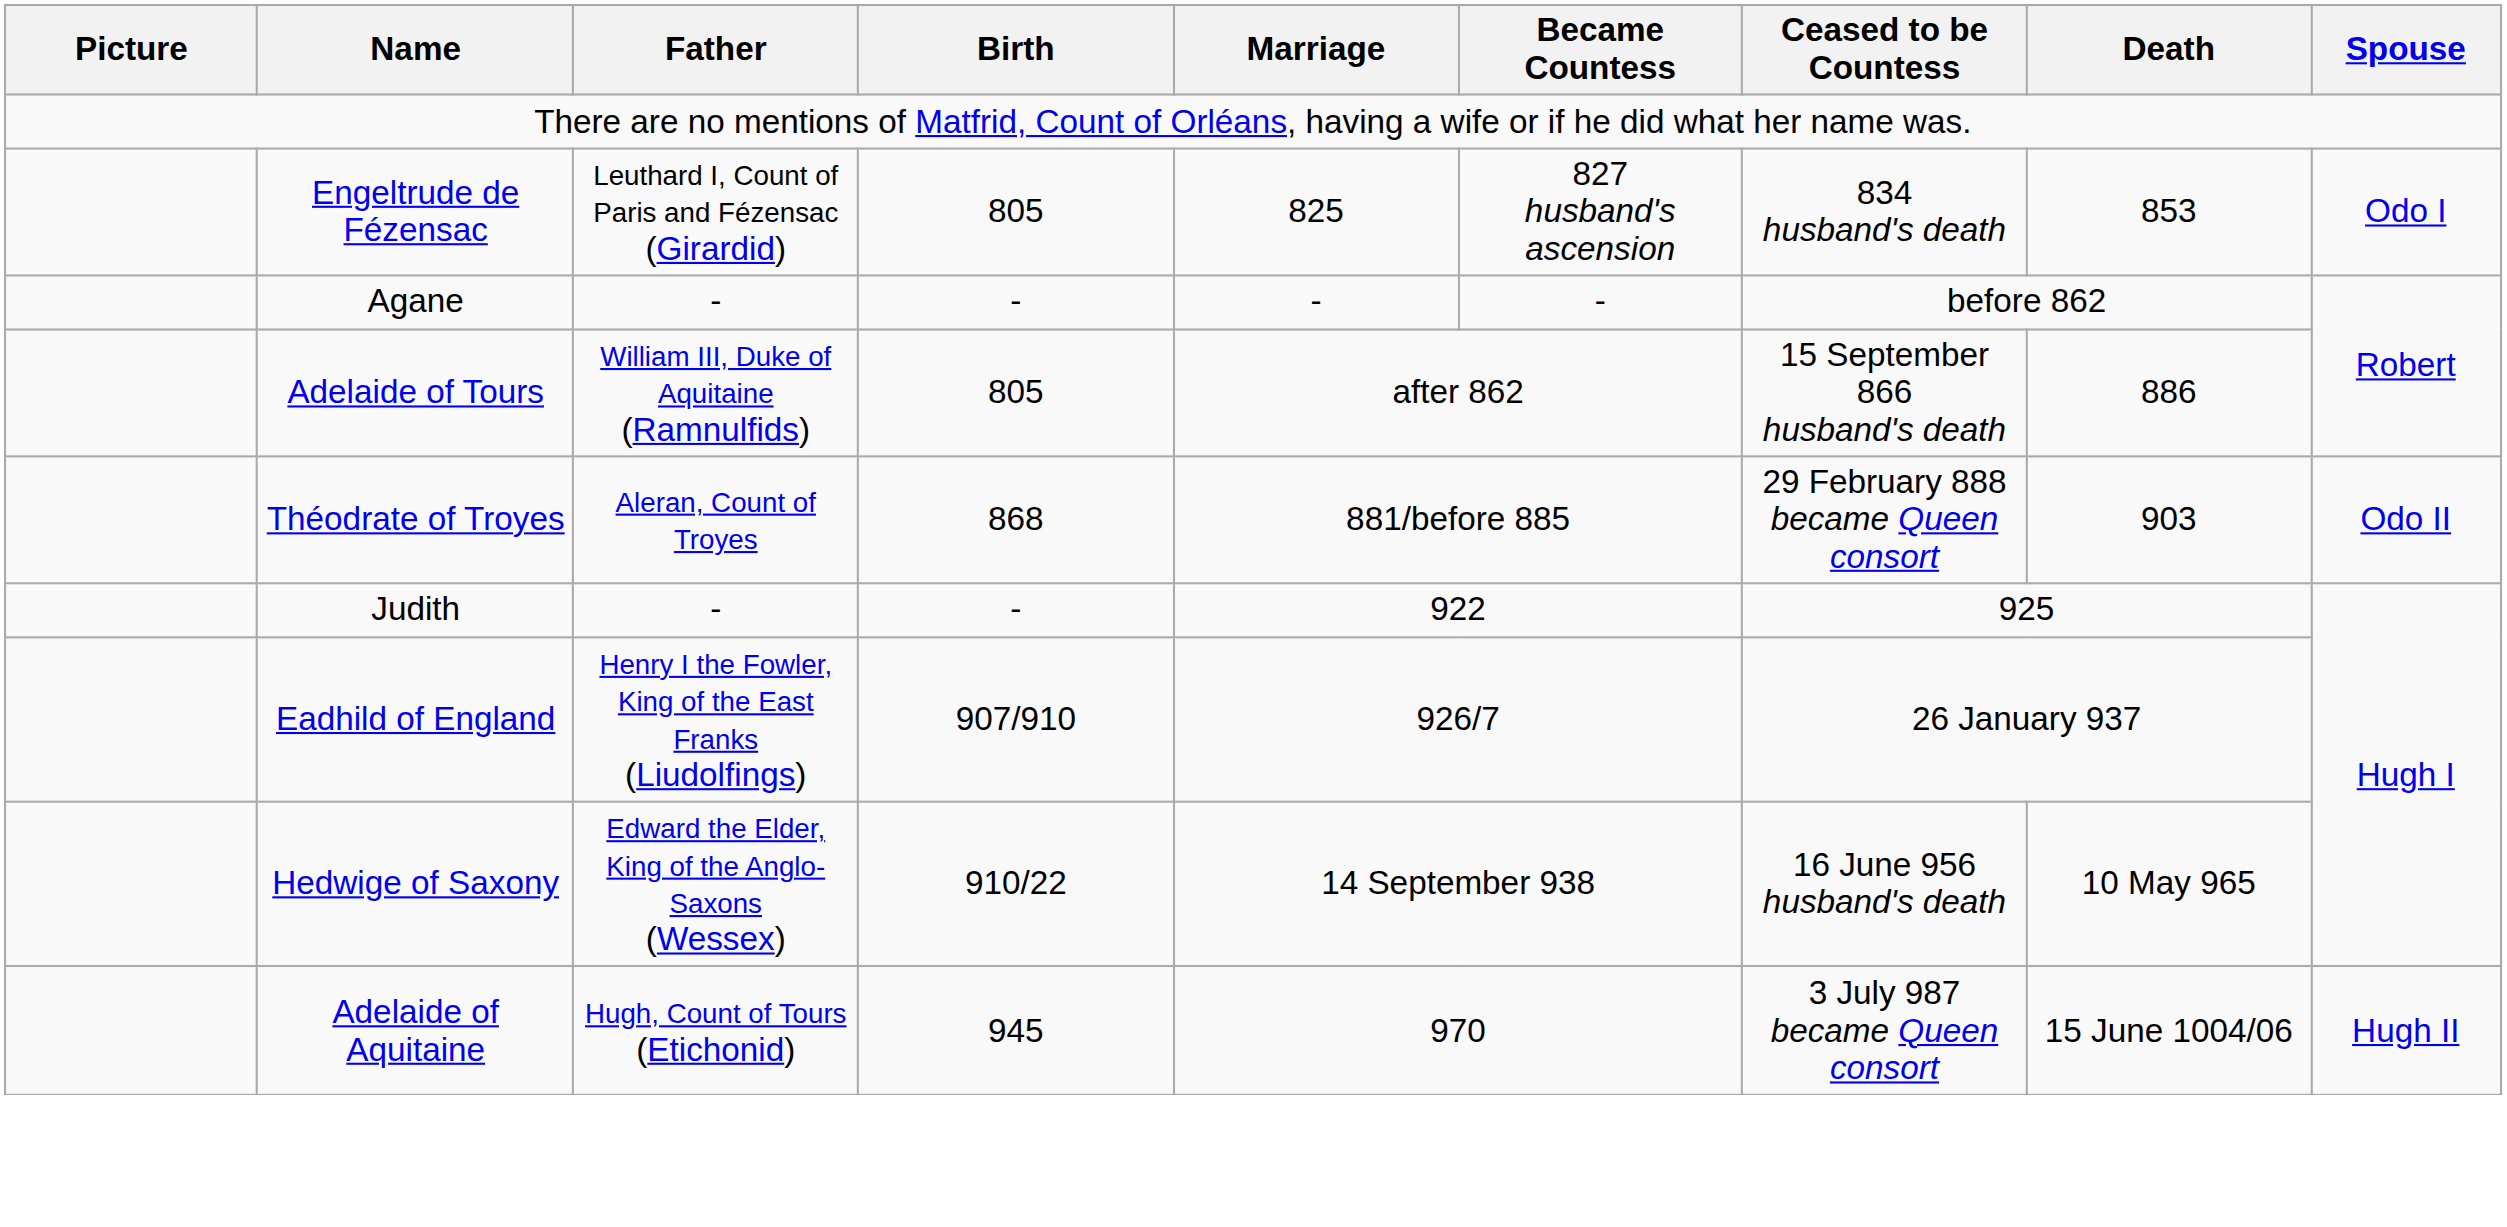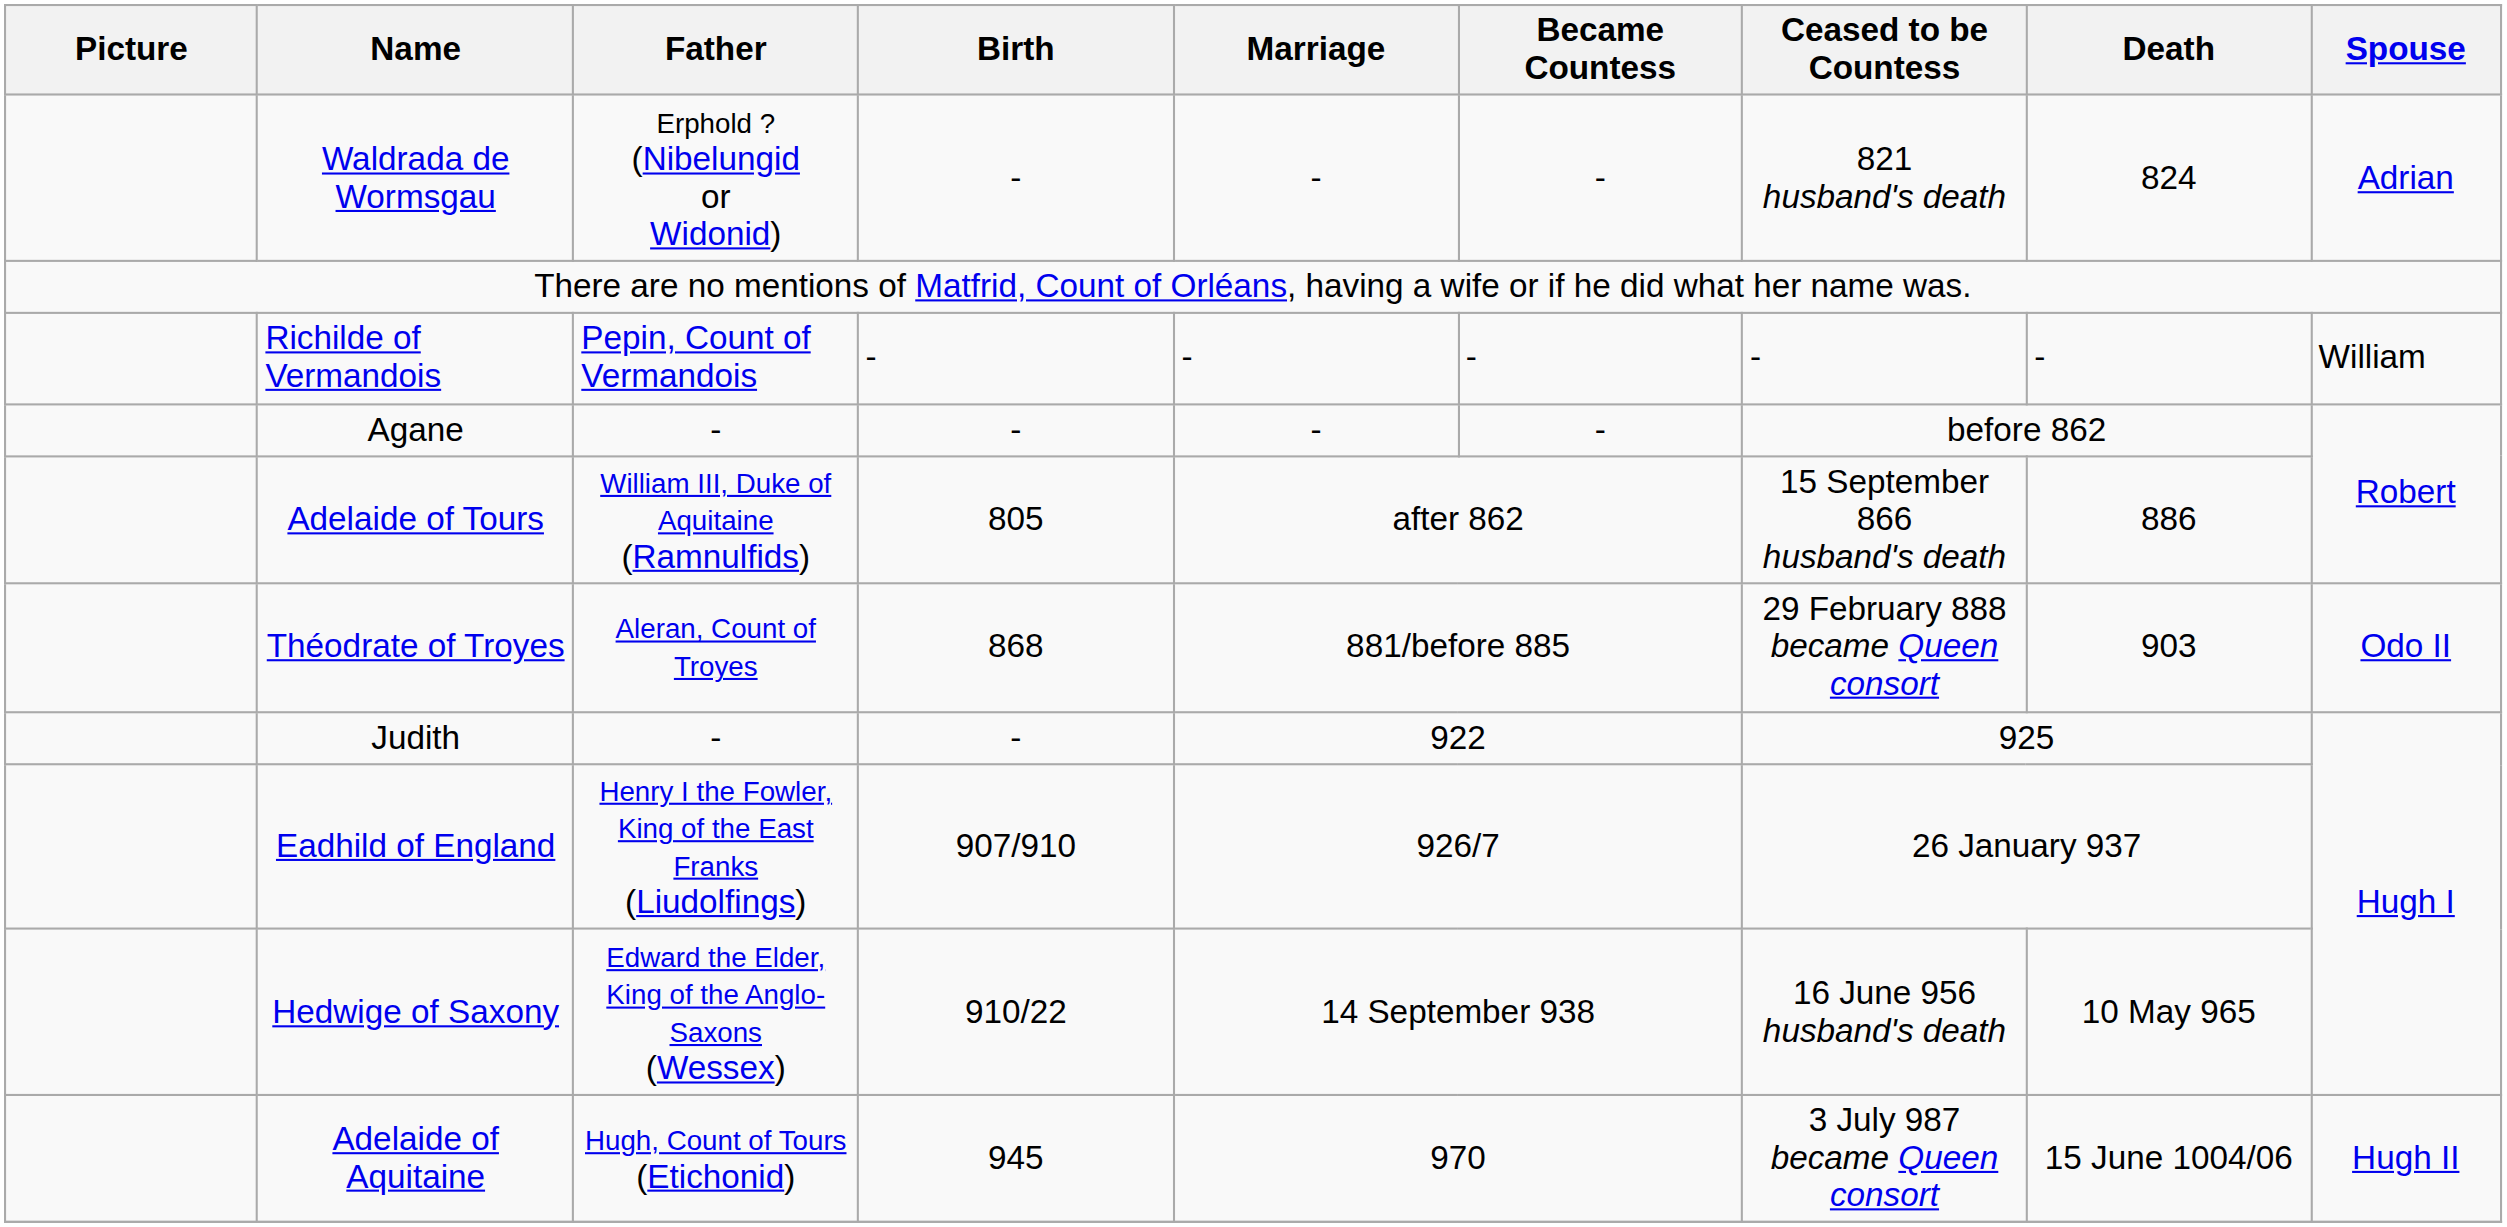 <table width=95% class="wikitable">
 <tr>
 <th width = "8%">Picture</th>
 <th width = "10%">Name</th>
 <th width = "9%">Father</th>
 <th width = "10%">Birth</th>
 <th width = "9%">Marriage</th>
 <th width = "9%">Became Countess</th>
 <th width = "9%">Ceased to be Countess</th>
 <th width = "9%">Death</th>
 <th width = "6%"><a href='#'>Spouse</a></th>
 </tr>
 <tr>
+<td align="center"></td>
+<td align="center"><a href='#'>Waldrada de Wormsgau</a></td>
+<td align="center"><small>Erphold ?</small><br>(<a href='#'>Nibelungid</a><br>or<br><a href='#'>Widonid</a>)</td>
+<td align=center>-</td>
+<td align=center>-</td>
+<td align=center>-</td>
+<td align=center>821<br><em>husband's death</em></td>
+<td align=center>824</td>
+<td align="center"><a href='#'>Adrian</a></td>
+</tr>
+<tr>
 <td align="center" colspan="9">There are no mentions of <a href='#'>Matfrid, Count of Orléans</a>, having a wife or if he did what her name was.</td>
 </tr>
 <tr>
 <td align="center"></td>
-<td align="center"><a href='#'>Engeltrude de Fézensac</a></td>
-<td align="center"><small>Leuthard I, Count of Paris and Fézensac</small><br>(<a href='#'>Girardid</a>)</td>
-<td align=center>805</td>
-<td align=center>825</td>
-<td align=center>827<br><em>husband's ascension</em></td>
-<td align=center>834<br><em>husband's death</em></td>
-<td align=center>853</td>
-<td align="center"><a href='#'>Odo I</a></td>
+<td><a href='#'>Richilde of Vermandois</a></td>
+<td><a href='#'>Pepin, Count of Vermandois</a></td>
+<td>-</td>
+<td>-</td>
+<td>-</td>
+<td>-</td>
+<td>-</td>
+<td>William</td>
 </tr>
 <tr>
 <td align="center"></td>
 <td align="center">Agane</td>
 <td align=center>-</td>
 <td align=center>-</td>
 <td align=center>-</td>
 <td align=center>-</td>
 <td align="center" colspan="2">before 862</td>
 <td align="center" rowspan="2"><a href='#'>Robert</a></td>
 </tr>
 <tr>
 <td align="center"></td>
 <td align="center"><a href='#'>Adelaide of Tours</a></td>
 <td align="center"><small><a href='#'>William III, Duke of Aquitaine</a></small><br>(<a href='#'>Ramnulfids</a>)</td>
 <td align=center>805</td>
 <td align="center" colspan="2">after 862</td>
 <td align="center">15 September 866<br><em>husband's death</em></td>
 <td align="center">886</td>
 </tr>
 <tr>
 <td align="center"></td>
 <td align="center"><a href='#'>Théodrate of Troyes</a></td>
 <td align="center"><small><a href='#'>Aleran, Count of Troyes</a></small></td>
 <td align="center">868</td>
 <td align="center" colspan="2">881/before 885</td>
 <td align="center">29 February 888<br><em>became <a href='#'>Queen consort</a></em></td>
 <td align="center">903</td>
 <td align="center"><a href='#'>Odo II</a></td>
 </tr>
 <tr>
 <td align="center"></td>
 <td align="center">Judith</td>
 <td align="center">-</td>
 <td align="center">-</td>
 <td align="center" colspan="2">922</td>
 <td align="center" colspan="2">925</td>
 <td align="center" rowspan="3"><a href='#'>Hugh I</a></td>
 </tr>
 <tr>
 <td align="center"></td>
 <td align="center"><a href='#'>Eadhild of England</a></td>
 <td align="center"><small><a href='#'>Henry I the Fowler, King of the East Franks</a></small><br>(<a href='#'>Liudolfings</a>)</td>
 <td align=center>907/910</td>
 <td align="center" colspan="2">926/7</td>
 <td align="center" colspan="2">26 January 937</td>
 </tr>
 <tr>
 <td align="center"></td>
 <td align="center"><a href='#'>Hedwige of Saxony</a></td>
 <td align="center"><small><a href='#'>Edward the Elder, King of the Anglo-Saxons</a></small><br>(<a href='#'>Wessex</a>)</td>
 <td align="center">910/22</td>
 <td align="center" colspan="2">14 September 938</td>
 <td align="center">16 June 956<br><em>husband's death</em></td>
 <td align="center">10 May 965</td>
 </tr>
 <tr>
 <td align="center"></td>
 <td align=center><a href='#'>Adelaide of Aquitaine</a></td>
 <td align="center"><small><a href='#'>Hugh, Count of Tours</a></small><br>(<a href='#'>Etichonid</a>)</td>
 <td align="center">945</td>
 <td align="center" colspan="2">970</td>
 <td align="center">3 July 987<br><em>became <a href='#'>Queen consort</a></em></td>
 <td align="center">15 June 1004/06</td>
 <td align="center"><a href='#'>Hugh II</a></td>
 </tr>
 <tr>
 </tr>
 </table>
